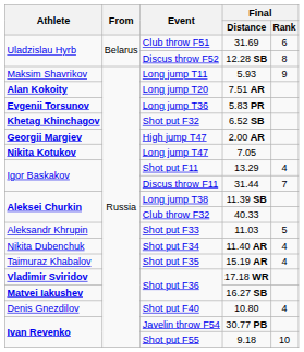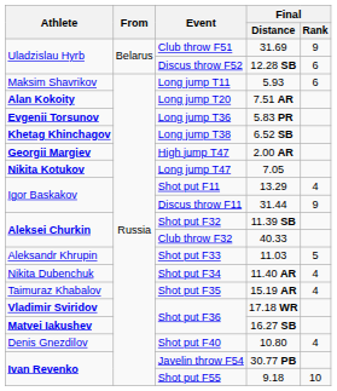 <table class="wikitable" style="font-size:90%; text-align:center">
 <tr>
 <th rowspan=2>Athlete</th>
 <th rowspan=2>From</th>
 <th rowspan=2>Event</th>
 <th colspan=2>Final</th>
 </tr>
 <tr style="font-size:95%">
 <th>Distance</th>
 <th>Rank</th>
 </tr>
 <tr>
 <td rowspan=2 align=left><a href='#'>Uladzislau Hyrb</a></td>
 <td rowspan=2>Belarus</td>
 <td align=left><a href='#'>Club throw F51</a></td>
 <td>31.69</td>
-<td>6</td>
+<td>9</td>
 </tr>
 <tr>
 <td align=left><a href='#'>Discus throw F52</a></td>
 <td>12.28 <strong>SB</strong></td>
-<td>8</td>
+<td>6</td>
 </tr>
 <tr>
 <td align=left><a href='#'>Maksim Shavrikov</a></td>
 <td rowspan=18>Russia</td>
 <td align=left><a href='#'>Long jump T11</a></td>
 <td>5.93</td>
-<td>9</td>
+<td>6</td>
 </tr>
 <tr>
 <td align=left><strong><a href='#'>Alan Kokoity</a></strong></td>
 <td align=left><a href='#'>Long jump T20</a></td>
 <td>7.51 <strong>AR</strong></td>
 <td></td>
 </tr>
 <tr>
 <td align=left><strong><a href='#'>Evgenii Torsunov</a></strong></td>
 <td align=left><a href='#'>Long jump T36</a></td>
 <td>5.83 <strong>PR</strong></td>
 <td></td>
 </tr>
 <tr>
 <td align=left><strong><a href='#'>Khetag Khinchagov</a></strong></td>
-<td align=left><a href='#'>Shot put F32</a></td>
+<td align=left><a href='#'>Long jump T38</a></td>
 <td>6.52 <strong>SB</strong></td>
 <td></td>
 </tr>
 <tr>
 <td align="left"><strong><a href='#'>Georgii Margiev</a></strong></td>
 <td align="left"><a href='#'>High jump T47</a></td>
 <td>2.00 <strong>AR</strong></td>
 <td></td>
 </tr>
 <tr>
 <td align=left><strong><a href='#'>Nikita Kotukov</a></strong></td>
 <td align=left><a href='#'>Long jump T47</a></td>
 <td>7.05</td>
 <td></td>
 </tr>
 <tr>
 <td rowspan=2 align=left><a href='#'>Igor Baskakov</a></td>
 <td align=left><a href='#'>Shot put F11</a></td>
 <td>13.29</td>
 <td>4</td>
 </tr>
 <tr>
 <td align=left><a href='#'>Discus throw F11</a></td>
 <td>31.44</td>
-<td>7</td>
+<td>9</td>
 </tr>
 <tr>
 <td rowspan=2 align=left><strong><a href='#'>Aleksei Churkin</a></strong></td>
-<td align=left><a href='#'>Long jump T38</a></td>
+<td align=left><a href='#'>Shot put F32</a></td>
 <td>11.39 <strong>SB</strong></td>
 <td></td>
 </tr>
 <tr>
 <td align=left><a href='#'>Club throw F32</a></td>
 <td>40.33</td>
 <td></td>
 </tr>
 <tr>
 <td align=left><a href='#'>Aleksandr Khrupin</a></td>
 <td align=left><a href='#'>Shot put F33</a></td>
 <td>11.03</td>
 <td>5</td>
 </tr>
 <tr>
 <td align=left><a href='#'>Nikita Dubenchuk</a></td>
 <td align=left><a href='#'>Shot put F34</a></td>
 <td>11.40 <strong>AR</strong></td>
 <td>4</td>
 </tr>
 <tr>
 <td align=left><a href='#'>Taimuraz Khabalov</a></td>
 <td align=left><a href='#'>Shot put F35</a></td>
 <td>15.19 <strong>AR</strong></td>
 <td>4</td>
 </tr>
 <tr>
 <td align=left><strong><a href='#'>Vladimir Sviridov</a></strong></td>
 <td rowspan=2 align=left><a href='#'>Shot put F36</a></td>
 <td>17.18 <strong>WR</strong></td>
 <td></td>
 </tr>
 <tr>
 <td align=left><strong><a href='#'>Matvei Iakushev</a></strong></td>
 <td>16.27 <strong>SB</strong></td>
 <td></td>
 </tr>
 <tr>
 <td align=left><a href='#'>Denis Gnezdilov</a></td>
 <td align=left><a href='#'>Shot put F40</a></td>
 <td>10.80</td>
 <td>4</td>
 </tr>
 <tr>
 <td rowspan=2 align=left><strong><a href='#'>Ivan Revenko</a></strong></td>
 <td align=left><a href='#'>Javelin throw F54</a></td>
 <td>30.77 <strong>PB</strong></td>
 <td></td>
 </tr>
 <tr>
 <td align=left><a href='#'>Shot put F55</a></td>
 <td>9.18</td>
 <td>10</td>
 </tr>
 </table>
